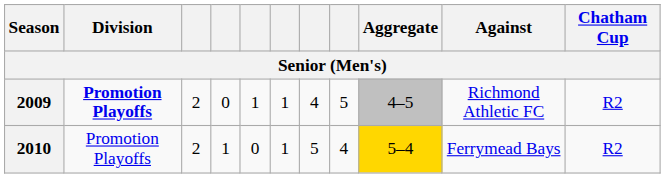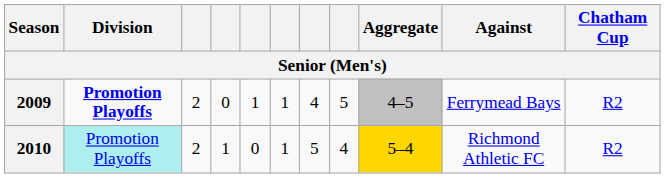 <table class="wikitable" style="text-align: center">
 <tr>
 <th>Season</th>
 <th>Division</th>
 <th width=20px></th>
 <th width=20px></th>
 <th width=20px></th>
 <th width=20px></th>
 <th width=20px></th>
 <th width=20px></th>
 <th width=60px>Aggregate</th>
 <th>Against</th>
 <th><a href='#'>Chatham Cup</a></th>
 </tr>
 <tr>
 <th colspan=15>Senior (Men's)</th>
 </tr>
 <tr>
 <th>2009</th>
 <td><strong><a href='#'>Promotion Playoffs</a></strong></td>
 <td>2</td>
 <td>0</td>
 <td>1</td>
 <td>1</td>
 <td>4</td>
 <td>5</td>
 <td style="background:silver">4–5</td>
-<td><a href='#'>Richmond Athletic FC</a></td>
+<td><a href='#'>Ferrymead Bays</a></td>
 <td><a href='#'>R2</a></td>
 </tr>
 <tr>
 <th>2010</th>
-<td><a href='#'>Promotion Playoffs</a></td>
+<td style="background: paleturquoise;"><a href='#'>Promotion Playoffs</a></td>
 <td>2</td>
 <td>1</td>
 <td>0</td>
 <td>1</td>
 <td>5</td>
 <td>4</td>
 <td style="background:gold">5–4</td>
-<td><a href='#'>Ferrymead Bays</a></td>
+<td><a href='#'>Richmond Athletic FC</a></td>
 <td><a href='#'>R2</a></td>
 </tr>
 </table>
